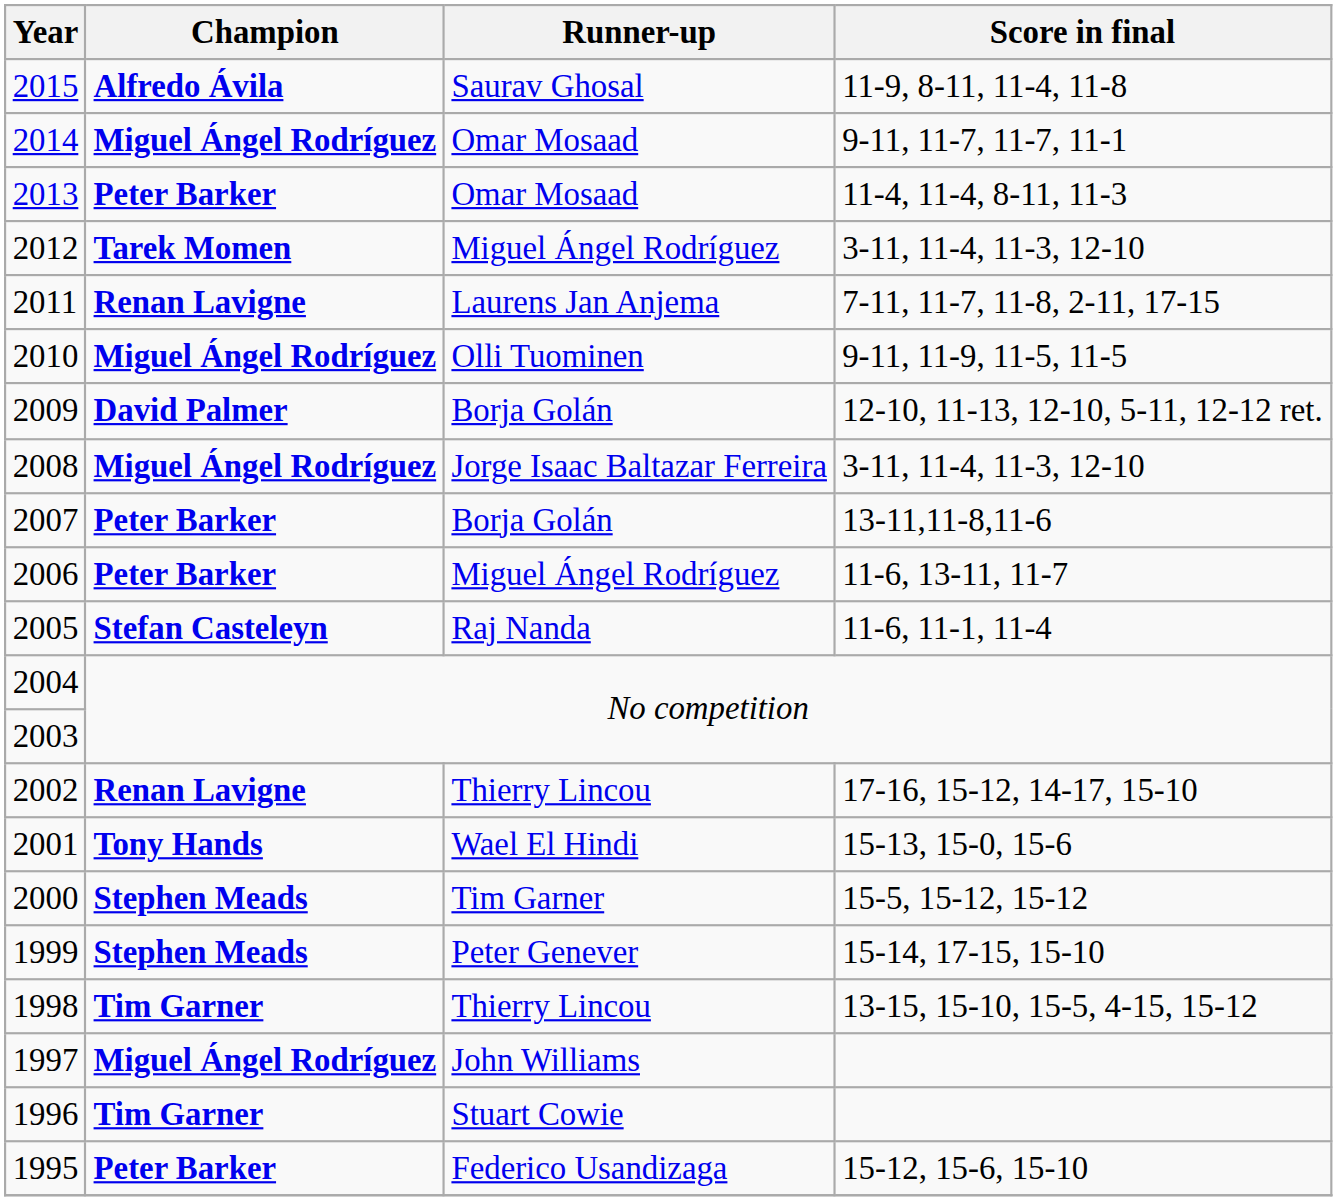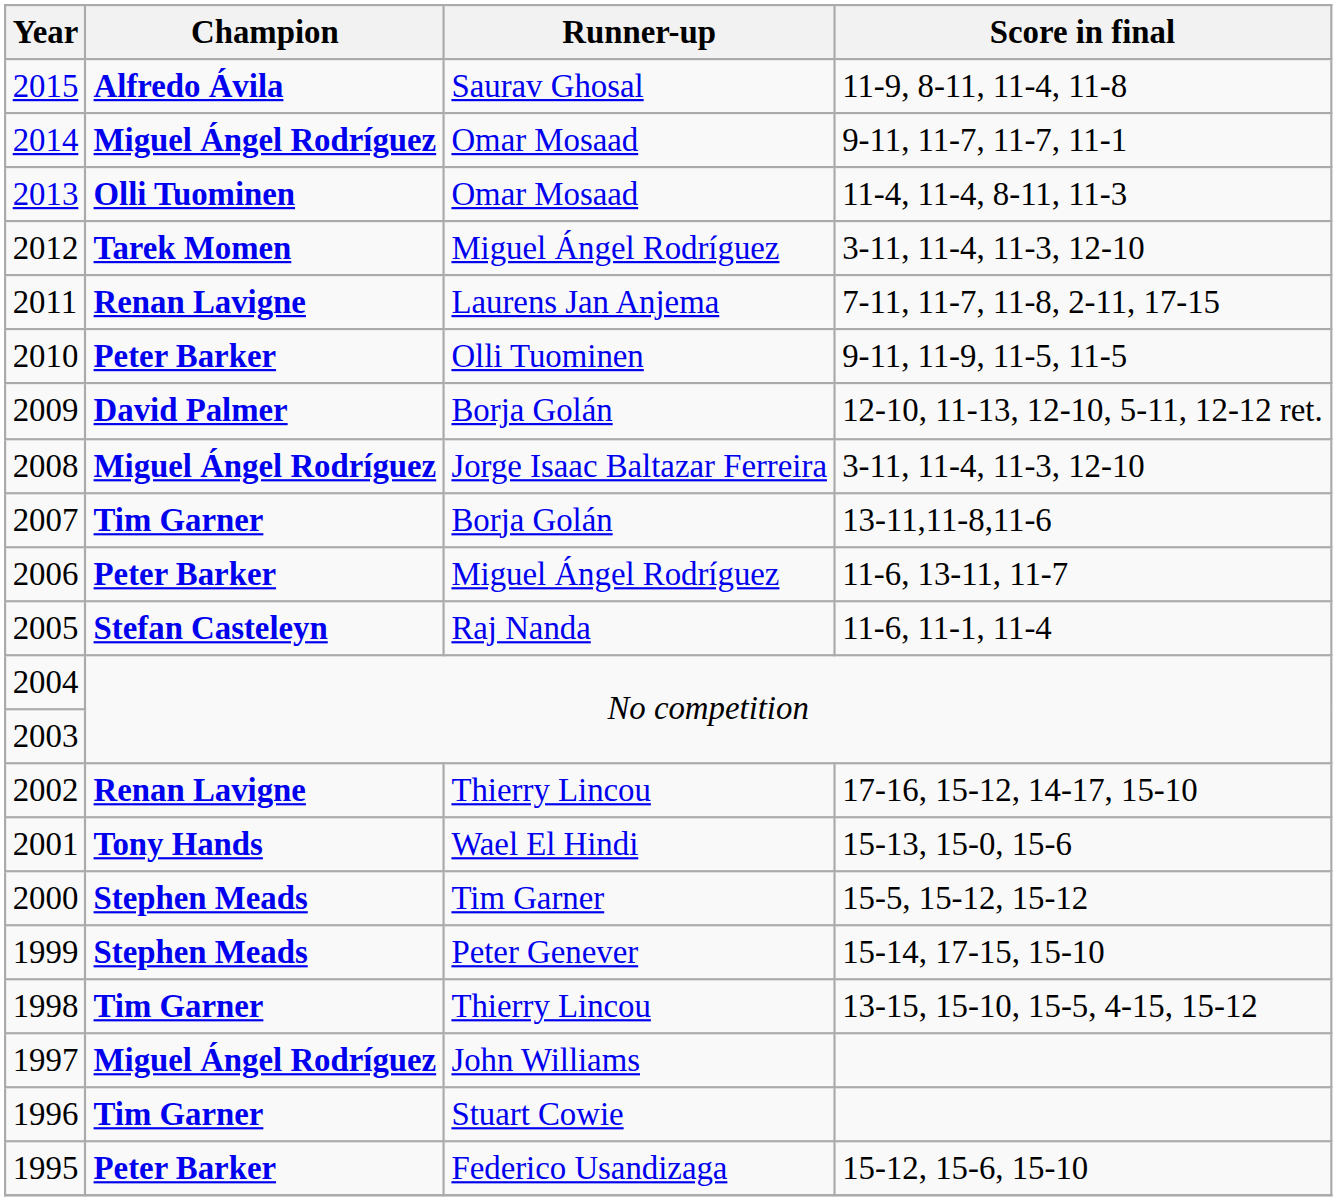 <table class="wikitable" style="font-size: 95%;">
 <tr>
 <th>Year</th>
 <th>Champion</th>
 <th>Runner-up</th>
 <th>Score in final</th>
 </tr>
 <tr>
 <td><a href='#'>2015</a></td>
 <td> <strong><a href='#'>Alfredo Ávila</a></strong></td>
 <td> <a href='#'>Saurav Ghosal</a></td>
 <td>11-9, 8-11, 11-4, 11-8</td>
 </tr>
 <tr>
 <td><a href='#'>2014</a></td>
 <td> <strong><a href='#'>Miguel Ángel Rodríguez</a></strong></td>
 <td> <a href='#'>Omar Mosaad</a></td>
 <td>9-11, 11-7, 11-7, 11-1</td>
 </tr>
 <tr>
 <td><a href='#'>2013</a></td>
-<td> <strong><a href='#'>Peter Barker</a></strong></td>
+<td> <strong><a href='#'>Olli Tuominen</a></strong></td>
 <td> <a href='#'>Omar Mosaad</a></td>
 <td>11-4, 11-4, 8-11, 11-3</td>
 </tr>
 <tr>
 <td>2012</td>
 <td> <strong><a href='#'>Tarek Momen</a></strong></td>
 <td> <a href='#'>Miguel Ángel Rodríguez</a></td>
 <td>3-11, 11-4, 11-3, 12-10</td>
 </tr>
 <tr>
 <td>2011</td>
 <td> <strong><a href='#'>Renan Lavigne</a></strong></td>
 <td> <a href='#'>Laurens Jan Anjema</a></td>
 <td>7-11, 11-7, 11-8, 2-11, 17-15</td>
 </tr>
 <tr>
 <td>2010</td>
-<td> <strong><a href='#'>Miguel Ángel Rodríguez</a></strong></td>
+<td> <strong><a href='#'>Peter Barker</a></strong></td>
 <td> <a href='#'>Olli Tuominen</a></td>
 <td>9-11, 11-9, 11-5, 11-5</td>
 </tr>
 <tr>
 <td>2009</td>
 <td> <strong><a href='#'>David Palmer</a></strong></td>
 <td> <a href='#'>Borja Golán</a></td>
 <td>12-10, 11-13, 12-10, 5-11, 12-12 ret.</td>
 </tr>
 <tr>
 <td>2008</td>
 <td> <strong><a href='#'>Miguel Ángel Rodríguez</a></strong></td>
 <td> <a href='#'>Jorge Isaac Baltazar Ferreira</a></td>
 <td>3-11, 11-4, 11-3, 12-10</td>
 </tr>
 <tr>
 <td>2007</td>
-<td> <strong><a href='#'>Peter Barker</a></strong></td>
+<td> <strong><a href='#'>Tim Garner</a></strong></td>
 <td> <a href='#'>Borja Golán</a></td>
 <td>13-11,11-8,11-6</td>
 </tr>
 <tr>
 <td>2006</td>
 <td> <strong><a href='#'>Peter Barker</a></strong></td>
 <td> <a href='#'>Miguel Ángel Rodríguez</a></td>
 <td>11-6, 13-11, 11-7</td>
 </tr>
 <tr>
 <td>2005</td>
 <td> <strong><a href='#'>Stefan Casteleyn</a></strong></td>
 <td> <a href='#'>Raj Nanda</a></td>
 <td>11-6, 11-1, 11-4</td>
 </tr>
 <tr>
 <td>2004</td>
 <td rowspan=2 colspan=3 align="center"><em>No competition</em></td>
 </tr>
 <tr>
 <td>2003</td>
 </tr>
 <tr>
 <td>2002</td>
 <td> <strong><a href='#'>Renan Lavigne</a></strong></td>
 <td> <a href='#'>Thierry Lincou</a></td>
 <td>17-16, 15-12, 14-17, 15-10</td>
 </tr>
 <tr>
 <td>2001</td>
 <td> <strong><a href='#'>Tony Hands</a></strong></td>
 <td> <a href='#'>Wael El Hindi</a></td>
 <td>15-13, 15-0, 15-6</td>
 </tr>
 <tr>
 <td>2000</td>
 <td> <strong><a href='#'>Stephen Meads</a></strong></td>
 <td> <a href='#'>Tim Garner</a></td>
 <td>15-5, 15-12, 15-12</td>
 </tr>
 <tr>
 <td>1999</td>
 <td> <strong><a href='#'>Stephen Meads</a></strong></td>
 <td> <a href='#'>Peter Genever</a></td>
 <td>15-14, 17-15, 15-10</td>
 </tr>
 <tr>
 <td>1998</td>
 <td> <strong><a href='#'>Tim Garner</a></strong></td>
 <td> <a href='#'>Thierry Lincou</a></td>
 <td>13-15, 15-10, 15-5, 4-15, 15-12</td>
 </tr>
 <tr>
 <td>1997</td>
 <td> <strong><a href='#'>Miguel Ángel Rodríguez</a></strong></td>
 <td> <a href='#'>John Williams</a></td>
 <td></td>
 </tr>
 <tr>
 <td>1996</td>
 <td> <strong><a href='#'>Tim Garner</a></strong></td>
 <td> <a href='#'>Stuart Cowie</a></td>
 <td></td>
 </tr>
 <tr>
 <td>1995</td>
 <td> <strong><a href='#'>Peter Barker</a></strong></td>
 <td> <a href='#'>Federico Usandizaga</a></td>
 <td>15-12, 15-6, 15-10</td>
 </tr>
 <tr>
 </tr>
 </table>
